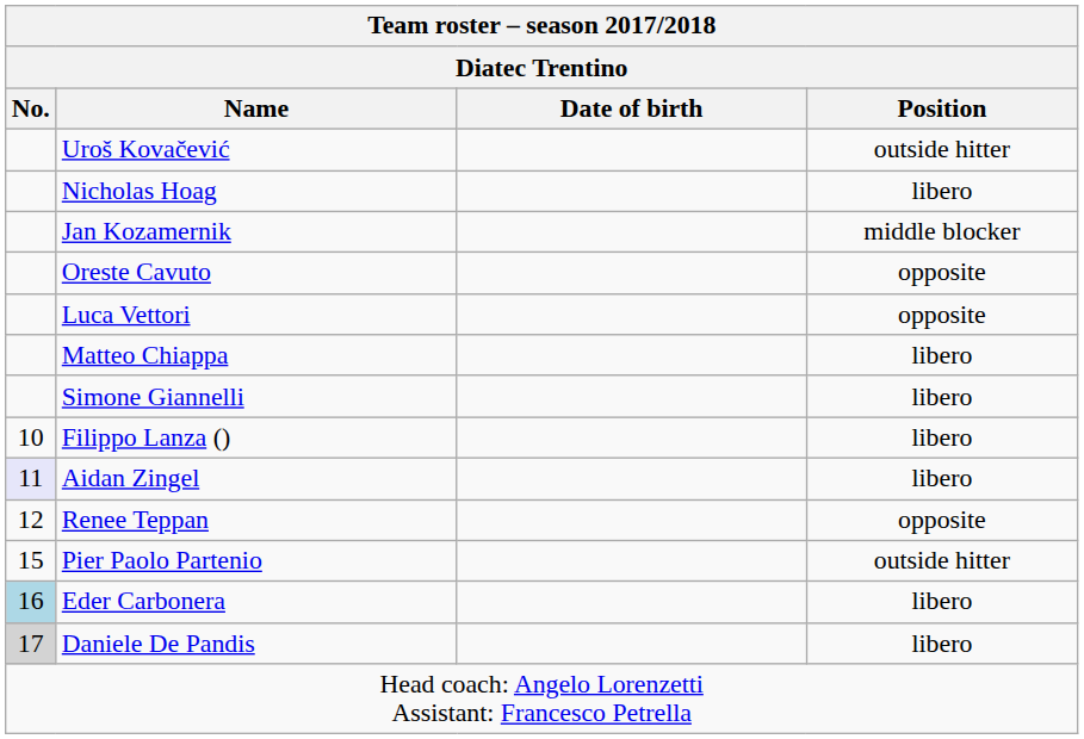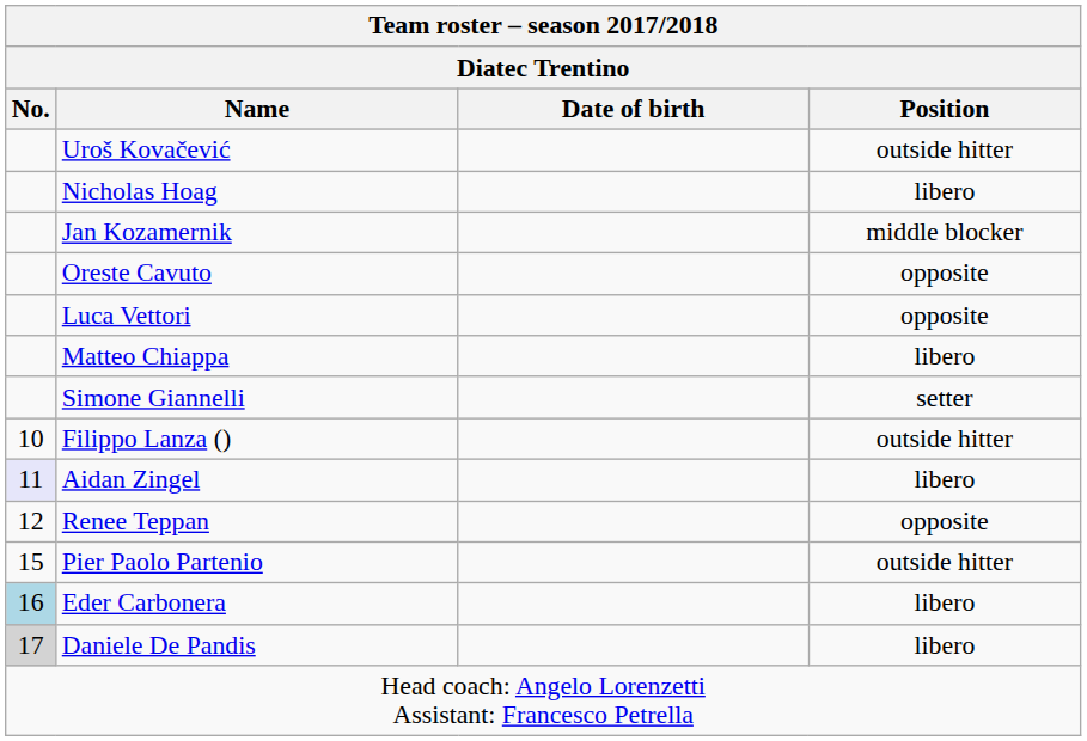 <table class="wikitable collapsible collapsed sortable" style="font-size:100%; text-align:center;">
 <tr>
 <th colspan=6>Team roster – season 2017/2018</th>
 </tr>
 <tr>
 <th colspan=6>Diatec Trentino</th>
 </tr>
 <tr>
 <th>No.</th>
 <th style="width:15em">Name</th>
 <th style="width:13em">Date of birth</th>
 <th style="width:10em">Position</th>
 </tr>
 <tr>
 <td></td>
 <td align=left> <a href='#'>Uroš Kovačević</a></td>
 <td align=right></td>
 <td>outside hitter</td>
 </tr>
 <tr>
 <td></td>
 <td align=left> <a href='#'>Nicholas Hoag</a></td>
 <td align=right></td>
 <td>libero</td>
 </tr>
 <tr>
 <td></td>
 <td align=left> <a href='#'>Jan Kozamernik</a></td>
 <td align=right></td>
 <td>middle blocker</td>
 </tr>
 <tr>
 <td></td>
 <td align=left> <a href='#'>Oreste Cavuto</a></td>
 <td align=right></td>
 <td>opposite</td>
 </tr>
 <tr>
 <td></td>
 <td align=left> <a href='#'>Luca Vettori</a></td>
 <td align=right></td>
 <td>opposite</td>
 </tr>
 <tr>
 <td></td>
 <td align=left> <a href='#'>Matteo Chiappa</a></td>
 <td align=right></td>
 <td>libero</td>
 </tr>
 <tr>
 <td></td>
 <td align=left> <a href='#'>Simone Giannelli</a></td>
 <td align=right></td>
-<td>libero</td>
+<td>setter</td>
 </tr>
 <tr>
 <td>10</td>
 <td align=left> <a href='#'>Filippo Lanza</a> ()</td>
 <td align=right></td>
-<td>libero</td>
+<td>outside hitter</td>
 </tr>
 <tr>
 <td style="background: lavender;">11</td>
 <td align=left> <a href='#'>Aidan Zingel</a></td>
 <td align=right></td>
 <td>libero</td>
 </tr>
 <tr>
 <td>12</td>
 <td align=left> <a href='#'>Renee Teppan</a></td>
 <td align=right></td>
 <td>opposite</td>
 </tr>
 <tr>
 <td>15</td>
 <td align=left> <a href='#'>Pier Paolo Partenio</a></td>
 <td align=right></td>
 <td>outside hitter</td>
 </tr>
 <tr>
 <td style="background: lightblue;">16</td>
 <td align=left> <a href='#'>Eder Carbonera</a></td>
 <td align=right></td>
 <td>libero</td>
 </tr>
 <tr>
 <td style="background: lightgrey;">17</td>
 <td align=left> <a href='#'>Daniele De Pandis</a></td>
 <td align=right></td>
 <td>libero</td>
 </tr>
 <tr>
 <td colspan=4>Head coach: <a href='#'>Angelo Lorenzetti</a><br>Assistant: <a href='#'>Francesco Petrella</a></td>
 </tr>
 </table>
